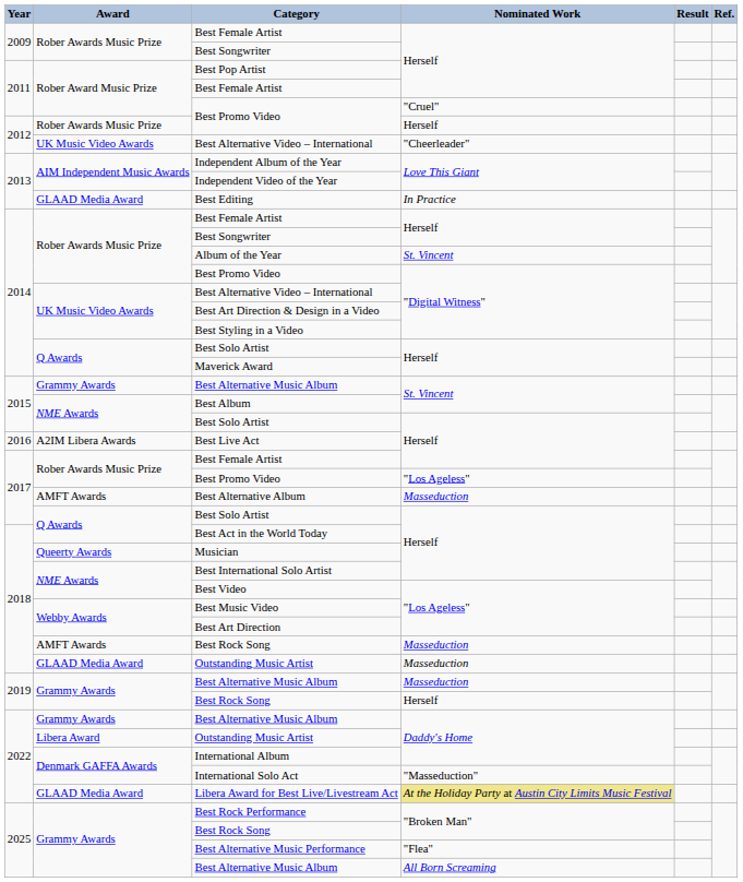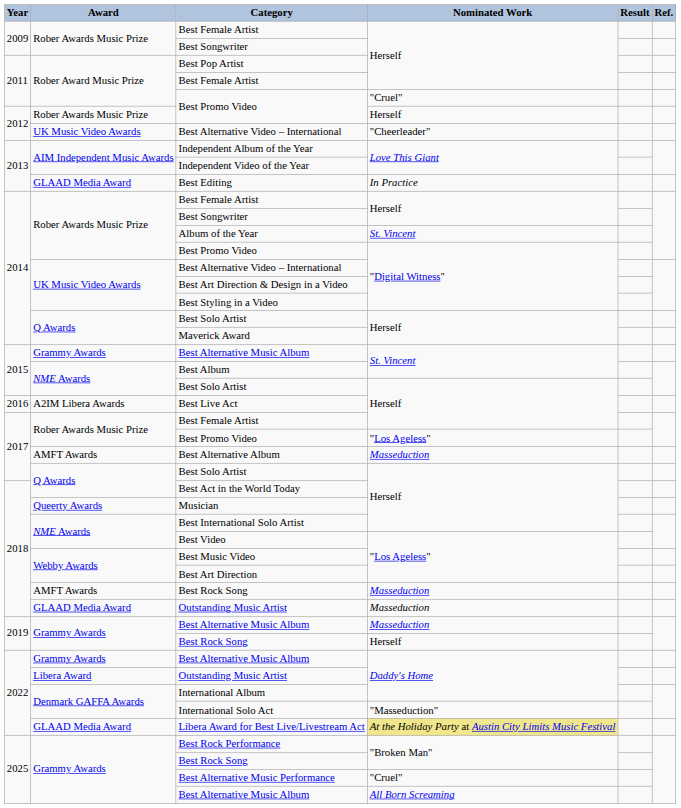 <table class="wikitable">
 <tr style="text-align:center;">
 <th style="background:#B0C4DE">Year</th>
 <th style="background:#B0C4DE">Award</th>
 <th style="background:#B0C4DE">Category</th>
 <th style="background:#B0C4DE">Nominated Work</th>
 <th style="background:#B0C4DE">Result</th>
 <th style="background:#B0C4DE">Ref.</th>
 </tr>
 <tr>
 <td rowspan=2>2009</td>
 <td rowspan=2>Rober Awards Music Prize</td>
 <td>Best Female Artist</td>
 <td rowspan=4>Herself</td>
 <td></td>
 <td></td>
 </tr>
 <tr>
 <td>Best Songwriter</td>
 <td></td>
 <td></td>
 </tr>
 <tr>
 <td rowspan=3>2011</td>
 <td rowspan=3>Rober Award Music Prize</td>
 <td>Best Pop Artist</td>
 <td></td>
 <td></td>
 </tr>
 <tr>
 <td>Best Female Artist</td>
 <td></td>
 <td></td>
 </tr>
 <tr>
 <td rowspan=2>Best Promo Video</td>
 <td>"Cruel"</td>
 <td></td>
 <td></td>
 </tr>
 <tr>
 <td rowspan=2>2012</td>
 <td>Rober Awards Music Prize</td>
 <td>Herself</td>
 <td></td>
 <td></td>
 </tr>
 <tr>
 <td><a href='#'>UK Music Video Awards</a></td>
 <td>Best Alternative Video – International</td>
 <td>"Cheerleader"</td>
 <td></td>
 <td></td>
 </tr>
 <tr>
 <td rowspan=3>2013</td>
 <td rowspan=2><a href='#'>AIM Independent Music Awards</a></td>
 <td>Independent Album of the Year</td>
 <td rowspan=2><em><a href='#'>Love This Giant</a></em></td>
 <td></td>
 <td rowspan=2></td>
 </tr>
 <tr>
 <td>Independent Video of the Year</td>
 <td></td>
 </tr>
 <tr>
 <td><a href='#'>GLAAD Media Award</a></td>
 <td>Best Editing</td>
 <td><em>In Practice</em></td>
 <td></td>
 <td></td>
 </tr>
 <tr>
 <td rowspan=9>2014</td>
 <td rowspan=4>Rober Awards Music Prize</td>
 <td>Best Female Artist</td>
 <td rowspan=2>Herself</td>
 <td></td>
 <td rowspan=4></td>
 </tr>
 <tr>
 <td>Best Songwriter</td>
 <td></td>
 </tr>
 <tr>
 <td>Album of the Year</td>
 <td><em><a href='#'>St. Vincent</a></em></td>
 <td></td>
 </tr>
 <tr>
 <td>Best Promo Video</td>
 <td rowspan=4>"<a href='#'>Digital Witness</a>"</td>
 <td></td>
 </tr>
 <tr>
 <td rowspan=3><a href='#'>UK Music Video Awards</a></td>
 <td>Best Alternative Video – International</td>
 <td></td>
 <td rowspan=3></td>
 </tr>
 <tr>
 <td>Best Art Direction & Design in a Video</td>
 <td></td>
 </tr>
 <tr>
 <td>Best Styling in a Video</td>
 <td></td>
 </tr>
 <tr>
 <td rowspan=2><a href='#'>Q Awards</a></td>
 <td>Best Solo Artist</td>
 <td rowspan=2>Herself</td>
 <td></td>
 <td></td>
 </tr>
 <tr>
 <td>Maverick Award</td>
 <td></td>
 <td></td>
 </tr>
 <tr>
 <td rowspan=3>2015</td>
 <td><a href='#'>Grammy Awards</a></td>
 <td><a href='#'>Best Alternative Music Album</a></td>
 <td rowspan=2><em><a href='#'>St. Vincent</a></em></td>
 <td></td>
 <td></td>
 </tr>
 <tr>
 <td rowspan=2><a href='#'><em>NME</em> Awards</a></td>
 <td>Best Album</td>
 <td></td>
 <td rowspan=2></td>
 </tr>
 <tr>
 <td>Best Solo Artist</td>
 <td rowspan=3>Herself</td>
 <td></td>
 </tr>
 <tr>
 <td>2016</td>
 <td>A2IM Libera Awards</td>
 <td>Best Live Act</td>
 <td></td>
 <td></td>
 </tr>
 <tr>
 <td rowspan=4>2017</td>
 <td rowspan=2>Rober Awards Music Prize</td>
 <td>Best Female Artist</td>
 <td></td>
 <td rowspan=2></td>
 </tr>
 <tr>
 <td>Best Promo Video</td>
 <td>"<a href='#'>Los Ageless</a>"</td>
 <td></td>
 </tr>
 <tr>
 <td>AMFT Awards</td>
 <td>Best Alternative Album</td>
 <td><em><a href='#'>Masseduction</a></em></td>
 <td></td>
 <td></td>
 </tr>
 <tr>
 <td rowspan=2><a href='#'>Q Awards</a></td>
 <td>Best Solo Artist</td>
 <td rowspan=4>Herself</td>
 <td></td>
 <td></td>
 </tr>
 <tr>
 <td rowspan=8>2018</td>
 <td>Best Act in the World Today</td>
 <td></td>
 <td></td>
 </tr>
 <tr>
 <td><a href='#'>Queerty Awards</a></td>
 <td>Musician</td>
 <td></td>
 <td></td>
 </tr>
 <tr>
 <td rowspan=2><a href='#'><em>NME</em> Awards</a></td>
 <td>Best International Solo Artist</td>
 <td></td>
 <td rowspan=2></td>
 </tr>
 <tr>
 <td>Best Video</td>
 <td rowspan=3>"<a href='#'>Los Ageless</a>"</td>
 <td></td>
 </tr>
 <tr>
 <td rowspan=2><a href='#'>Webby Awards</a></td>
 <td>Best Music Video</td>
 <td></td>
 <td></td>
 </tr>
 <tr>
 <td>Best Art Direction</td>
 <td></td>
 <td></td>
 </tr>
 <tr>
 <td>AMFT Awards</td>
 <td>Best Rock Song</td>
 <td><em><a href='#'>Masseduction</a></em></td>
 <td></td>
 <td></td>
 </tr>
 <tr>
 <td><a href='#'>GLAAD Media Award</a></td>
 <td><a href='#'>Outstanding Music Artist</a></td>
 <td><em>Masseduction</em></td>
 <td></td>
 <td></td>
 </tr>
 <tr>
 <td rowspan="2">2019</td>
 <td rowspan="2"><a href='#'>Grammy Awards</a></td>
 <td><a href='#'>Best Alternative Music Album</a></td>
 <td><em><a href='#'>Masseduction</a></em></td>
 <td></td>
 <td rowspan=2></td>
 </tr>
 <tr>
 <td><a href='#'>Best Rock Song</a></td>
 <td>Herself</td>
 <td></td>
 </tr>
 <tr>
 <td rowspan="5">2022</td>
 <td><a href='#'>Grammy Awards</a></td>
 <td><a href='#'>Best Alternative Music Album</a></td>
 <td rowspan="3"><em><a href='#'>Daddy's Home</a></em></td>
 <td></td>
 <td style="text-align:center;"></td>
 </tr>
 <tr>
 <td><a href='#'>Libera Award</a></td>
 <td><a href='#'>Outstanding Music Artist</a></td>
 <td></td>
 <td style="text-align:center;"></td>
 </tr>
 <tr>
 <td rowspan=2><a href='#'>Denmark GAFFA Awards</a></td>
 <td>International Album</td>
 <td></td>
 <td style="text-align:center;" rowspan="2"></td>
 </tr>
 <tr>
 <td>International Solo Act</td>
 <td>"Masseduction"</td>
 <td></td>
 </tr>
 <tr>
 <td><a href='#'>GLAAD Media Award</a></td>
 <td><a href='#'>Libera Award for Best Live/Livestream Act</a></td>
 <td style="background: khaki;"><em>At the Holiday Party</em> at <em><a href='#'>Austin City Limits Music Festival</a></em></td>
 <td></td>
 <td style="text-align:center;"></td>
 </tr>
 <tr>
 <td rowspan="4">2025</td>
 <td rowspan="4"><a href='#'>Grammy Awards</a></td>
 <td><a href='#'>Best Rock Performance</a></td>
 <td rowspan="2">"Broken Man"</td>
 <td></td>
 <td rowspan="4"></td>
 </tr>
 <tr>
 <td><a href='#'>Best Rock Song</a></td>
 <td></td>
 </tr>
 <tr>
 <td><a href='#'>Best Alternative Music Performance</a></td>
-<td>"Flea"</td>
+<td>"Cruel"</td>
 <td></td>
 </tr>
 <tr>
 <td><a href='#'>Best Alternative Music Album</a></td>
 <td><em><a href='#'>All Born Screaming</a></em></td>
 <td></td>
 </tr>
 </table>
